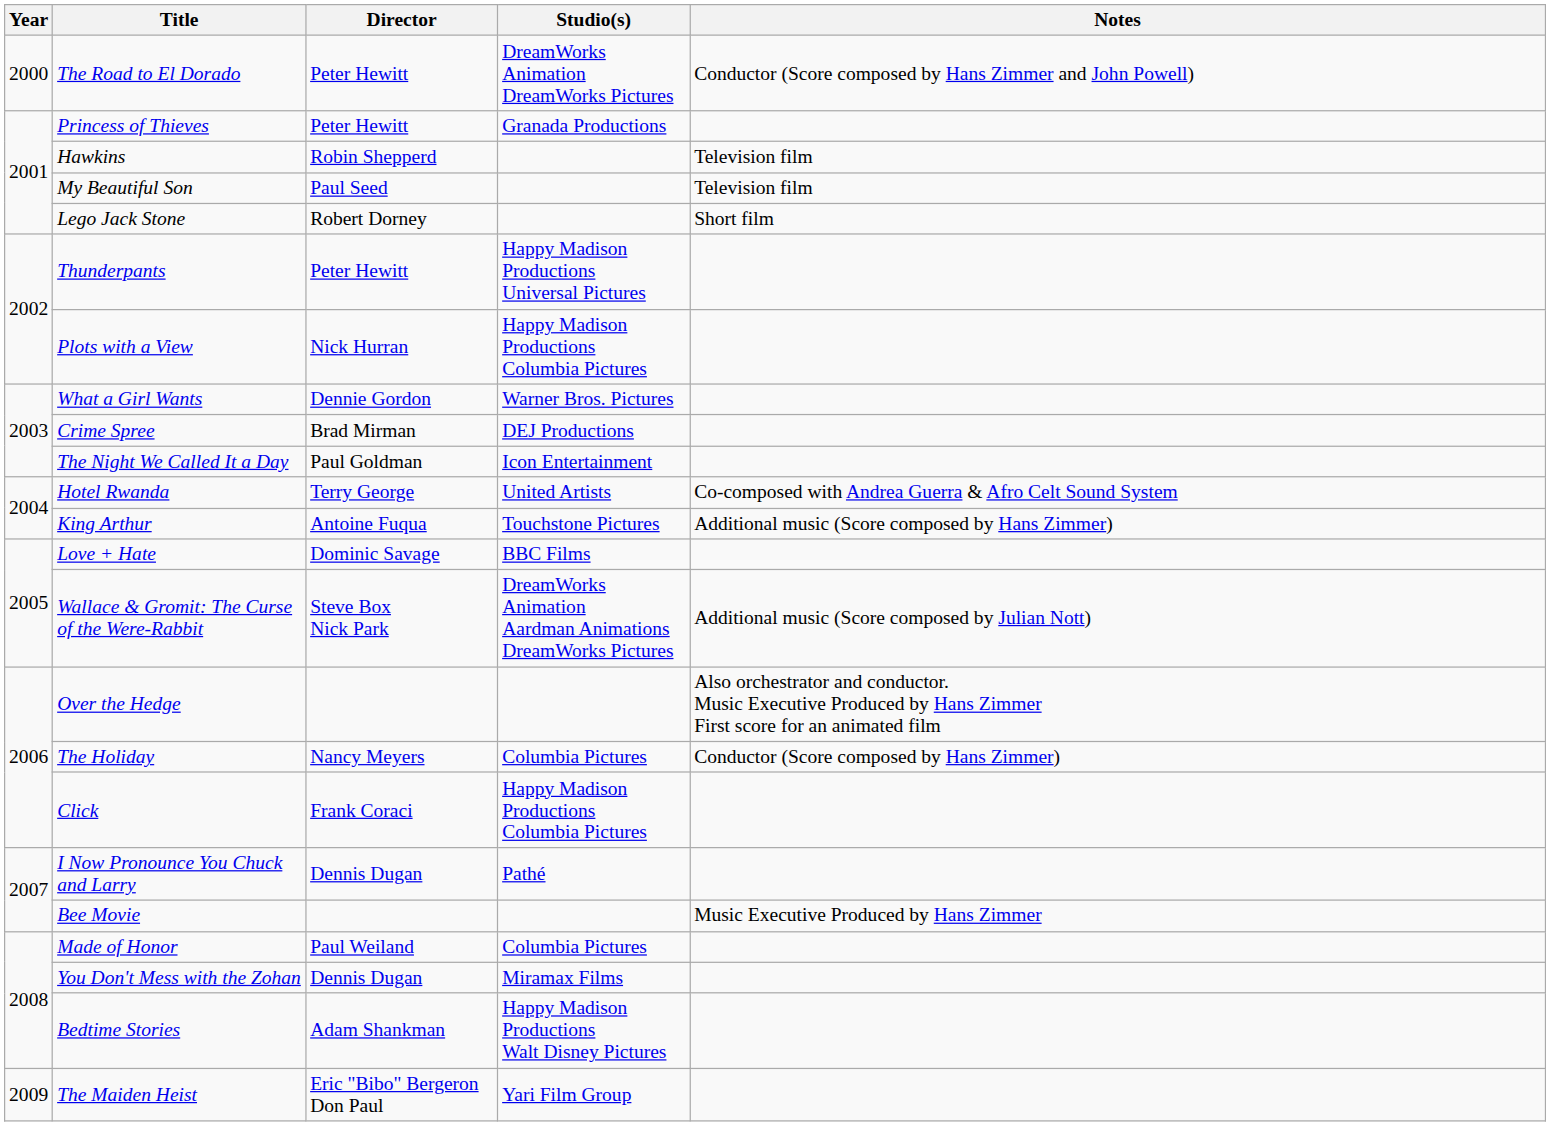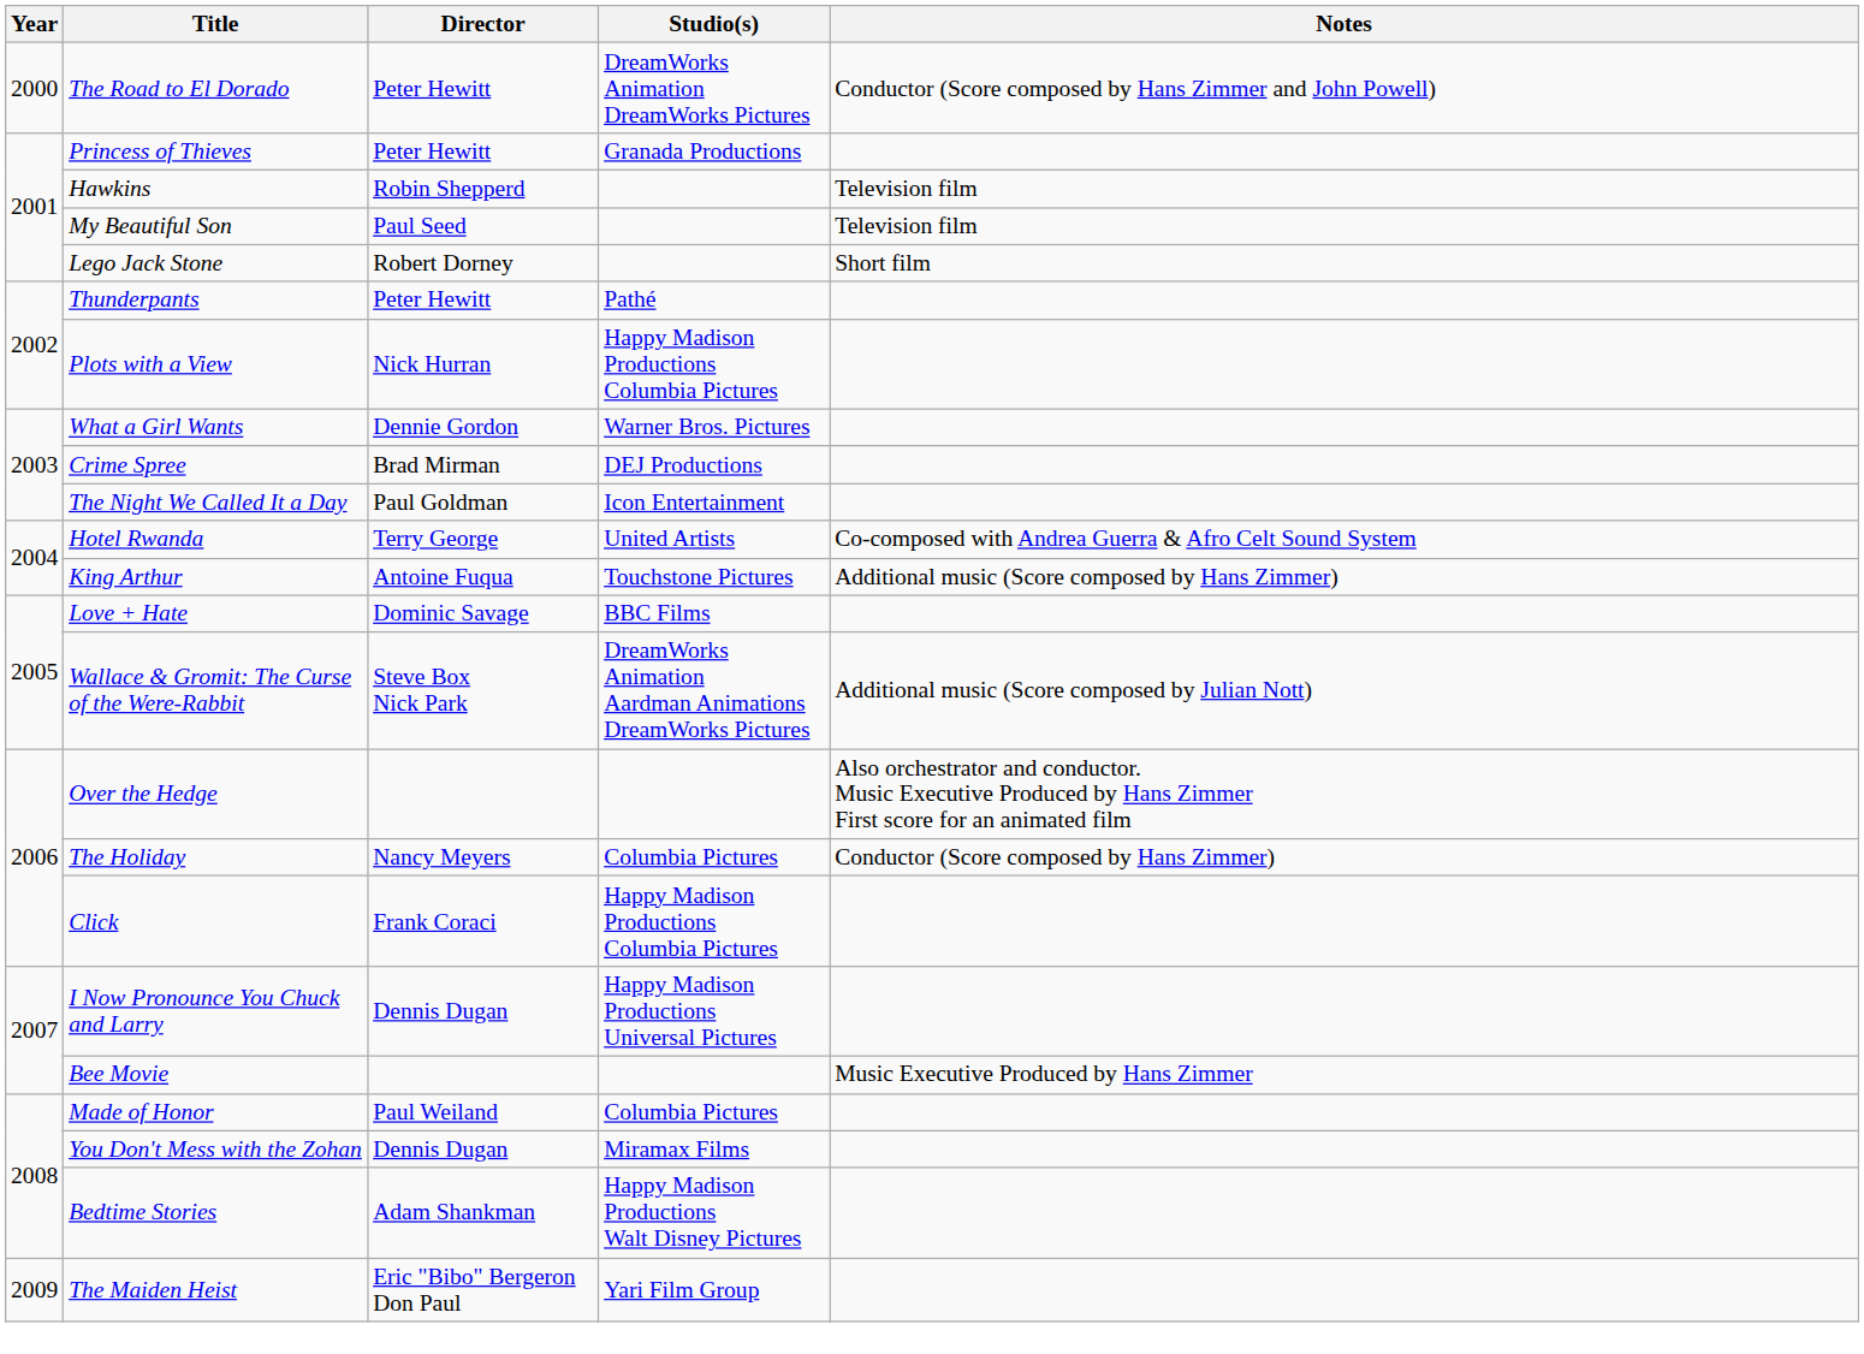 <table class="wikitable sortable" width=100%>
 <tr>
 <th width="30">Year</th>
 <th width="200">Title</th>
 <th width="150">Director</th>
 <th width="150">Studio(s)</th>
 <th>Notes</th>
 </tr>
 <tr>
 <td>2000</td>
 <td><em><a href='#'>The Road to El Dorado</a></em></td>
 <td><a href='#'>Peter Hewitt</a></td>
 <td><a href='#'>DreamWorks Animation</a><br><a href='#'>DreamWorks Pictures</a></td>
 <td>Conductor (Score composed by <a href='#'>Hans Zimmer</a> and <a href='#'>John Powell</a>)</td>
 </tr>
 <tr>
 <td rowspan="4">2001</td>
 <td><em><a href='#'>Princess of Thieves</a></em></td>
 <td><a href='#'>Peter Hewitt</a></td>
 <td><a href='#'>Granada Productions</a></td>
 <td></td>
 </tr>
 <tr>
 <td><em>Hawkins</em></td>
 <td><a href='#'>Robin Shepperd</a></td>
 <td></td>
 <td>Television film</td>
 </tr>
 <tr>
 <td><em>My Beautiful Son</em></td>
 <td><a href='#'>Paul Seed</a></td>
 <td></td>
 <td>Television film</td>
 </tr>
 <tr>
 <td><em>Lego Jack Stone</em></td>
 <td>Robert Dorney</td>
 <td></td>
 <td>Short film</td>
 </tr>
 <tr>
 <td rowspan="2">2002</td>
 <td><em><a href='#'>Thunderpants</a></em></td>
 <td><a href='#'>Peter Hewitt</a></td>
-<td><a href='#'>Happy Madison Productions</a><br><a href='#'>Universal Pictures</a></td>
+<td><a href='#'>Pathé</a></td>
 <td></td>
 </tr>
 <tr>
 <td><em><a href='#'>Plots with a View</a></em></td>
 <td><a href='#'>Nick Hurran</a></td>
 <td><a href='#'>Happy Madison Productions</a><br><a href='#'>Columbia Pictures</a></td>
 <td></td>
 </tr>
 <tr>
 <td rowspan="3">2003</td>
 <td><em><a href='#'>What a Girl Wants</a></em></td>
 <td><a href='#'>Dennie Gordon</a></td>
 <td><a href='#'>Warner Bros. Pictures</a></td>
 <td></td>
 </tr>
 <tr>
 <td><em><a href='#'>Crime Spree</a></em></td>
 <td>Brad Mirman</td>
 <td><a href='#'>DEJ Productions</a></td>
 <td></td>
 </tr>
 <tr>
 <td><em><a href='#'>The Night We Called It a Day</a></em></td>
 <td>Paul Goldman</td>
 <td><a href='#'>Icon Entertainment</a></td>
 <td></td>
 </tr>
 <tr>
 <td rowspan="2">2004</td>
 <td><em><a href='#'>Hotel Rwanda</a></em></td>
 <td><a href='#'>Terry George</a></td>
 <td><a href='#'>United Artists</a></td>
 <td>Co-composed with <a href='#'>Andrea Guerra</a> & <a href='#'>Afro Celt Sound System</a></td>
 </tr>
 <tr>
 <td><em><a href='#'>King Arthur</a></em></td>
 <td><a href='#'>Antoine Fuqua</a></td>
 <td><a href='#'>Touchstone Pictures</a></td>
 <td>Additional music (Score composed by <a href='#'>Hans Zimmer</a>)</td>
 </tr>
 <tr>
 <td rowspan="2">2005</td>
 <td><em><a href='#'>Love + Hate</a></em></td>
 <td><a href='#'>Dominic Savage</a></td>
 <td><a href='#'>BBC Films</a></td>
 <td></td>
 </tr>
 <tr>
 <td><em><a href='#'>Wallace & Gromit: The Curse of the Were-Rabbit</a></em></td>
 <td><a href='#'>Steve Box</a><br><a href='#'>Nick Park</a></td>
 <td><a href='#'>DreamWorks Animation</a><br><a href='#'>Aardman Animations</a><br><a href='#'>DreamWorks Pictures</a></td>
 <td>Additional music (Score composed by <a href='#'>Julian Nott</a>)</td>
 </tr>
 <tr>
 <td rowspan="3">2006</td>
 <td><em><a href='#'>Over the Hedge</a></em></td>
 <td></td>
 <td></td>
 <td>Also orchestrator and conductor.<br>Music Executive Produced by <a href='#'>Hans Zimmer</a><br>First score for an animated film</td>
 </tr>
 <tr>
 <td><em><a href='#'>The Holiday</a></em></td>
 <td><a href='#'>Nancy Meyers</a></td>
 <td><a href='#'>Columbia Pictures</a></td>
 <td>Conductor (Score composed by <a href='#'>Hans Zimmer</a>)</td>
 </tr>
 <tr>
 <td><em><a href='#'>Click</a></em></td>
 <td><a href='#'>Frank Coraci</a></td>
 <td><a href='#'>Happy Madison Productions</a><br><a href='#'>Columbia Pictures</a></td>
 <td></td>
 </tr>
 <tr>
 <td rowspan="2">2007</td>
 <td><em><a href='#'>I Now Pronounce You Chuck and Larry</a></em></td>
 <td><a href='#'>Dennis Dugan</a></td>
-<td><a href='#'>Pathé</a></td>
+<td><a href='#'>Happy Madison Productions</a><br><a href='#'>Universal Pictures</a></td>
 <td></td>
 </tr>
 <tr>
 <td><em><a href='#'>Bee Movie</a></em></td>
 <td></td>
 <td></td>
 <td>Music Executive Produced by <a href='#'>Hans Zimmer</a></td>
 </tr>
 <tr>
 <td rowspan="3">2008</td>
 <td><em><a href='#'>Made of Honor</a></em></td>
 <td><a href='#'>Paul Weiland</a></td>
 <td><a href='#'>Columbia Pictures</a></td>
 <td></td>
 </tr>
 <tr>
 <td><em><a href='#'>You Don't Mess with the Zohan</a></em></td>
 <td><a href='#'>Dennis Dugan</a></td>
 <td><a href='#'>Miramax Films</a></td>
 <td></td>
 </tr>
 <tr>
 <td><em><a href='#'>Bedtime Stories</a></em></td>
 <td><a href='#'>Adam Shankman</a></td>
 <td><a href='#'>Happy Madison Productions</a><br><a href='#'>Walt Disney Pictures</a></td>
 <td></td>
 </tr>
 <tr>
 <td>2009</td>
 <td><em><a href='#'>The Maiden Heist</a></em></td>
 <td><a href='#'>Eric "Bibo" Bergeron</a><br>Don Paul</td>
 <td><a href='#'>Yari Film Group</a></td>
 <td></td>
 </tr>
 </table>
